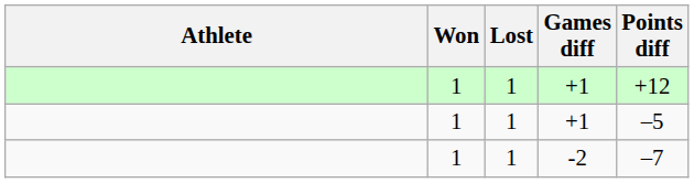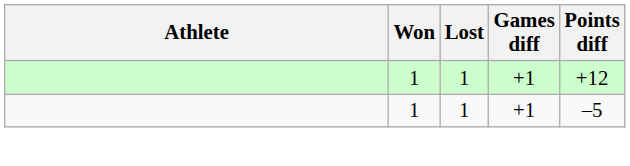 <table class="wikitable">
 <tr>
 <th style="width:18em">Athlete</th>
 <th>Won</th>
 <th>Lost</th>
 <th>Games<br>diff</th>
 <th>Points<br>diff</th>
 </tr>
 <tr bgcolor="#ccffcc">
 <td></td>
 <td align="center">1</td>
 <td align="center">1</td>
 <td align="center">+1</td>
 <td align="center">+12</td>
 </tr>
 <tr>
 <td></td>
 <td align="center">1</td>
 <td align="center">1</td>
 <td align="center">+1</td>
 <td align="center">–5</td>
 </tr>
-<tr>
-<td></td>
-<td align="center">1</td>
-<td align="center">1</td>
-<td align="center">-2</td>
-<td align="center">–7</td>
-</tr>
 </table>
